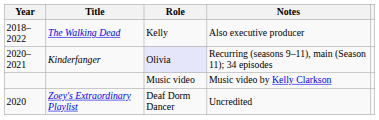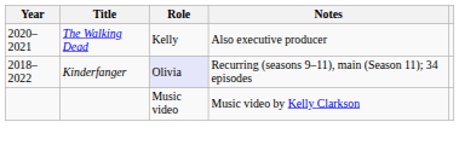 <table class="wikitable sortable">
 <tr>
 <th>Year</th>
 <th>Title</th>
 <th>Role</th>
 <th class="unsortable">Notes</th>
 <th scope="col" class="unsortable"></th>
 </tr>
 <tr>
-<td>2018–2022</td>
+<td>2020–2021</td>
 <td><em><a href='#'>The Walking Dead</a></em></td>
 <td>Kelly</td>
 <td>Also executive producer</td>
 <td align="center"></td>
 </tr>
 <tr>
-<td>2020–2021</td>
+<td>2018–2022</td>
 <td><em>Kinderfanger</em></td>
 <td style="background: lavender;">Olivia</td>
 <td>Recurring (seasons 9–11), main (Season 11); 34 episodes</td>
 <td align="center"></td>
 </tr>
 <tr>
 <td></td>
 <td></td>
 <td>Music video</td>
 <td>Music video by <a href='#'>Kelly Clarkson</a></td>
 <td align="center"></td>
 </tr>
-<tr>
-<td>2020</td>
-<td><em><a href='#'>Zoey's Extraordinary Playlist</a></em></td>
-<td>Deaf Dorm Dancer</td>
-<td>Uncredited</td>
-<td align="center"></td>
-</tr>
 </table>
